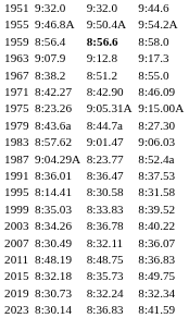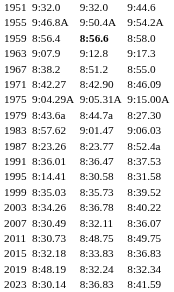 <table>
 <tr>
 <td>1951<br></td>
 <td></td>
 <td>9:32.0</td>
 <td></td>
 <td>9:32.0</td>
 <td></td>
 <td>9:44.6</td>
 </tr>
 <tr>
 <td>1955<br></td>
 <td></td>
 <td>9:46.8A</td>
 <td></td>
 <td>9:50.4A</td>
 <td></td>
 <td>9:54.2A</td>
 </tr>
 <tr>
 <td>1959<br></td>
 <td></td>
 <td>8:56.4</td>
 <td></td>
 <td><strong>8:56.6</strong></td>
 <td></td>
 <td>8:58.0</td>
 </tr>
 <tr>
 <td>1963<br></td>
 <td></td>
 <td>9:07.9</td>
 <td></td>
 <td>9:12.8</td>
 <td></td>
 <td>9:17.3</td>
 </tr>
 <tr>
 <td>1967<br></td>
 <td></td>
 <td>8:38.2</td>
 <td></td>
 <td>8:51.2</td>
 <td></td>
 <td>8:55.0</td>
 </tr>
 <tr>
 <td>1971<br></td>
 <td></td>
 <td>8:42.27</td>
 <td></td>
 <td>8:42.90</td>
 <td></td>
 <td>8:46.09</td>
 </tr>
 <tr>
 <td>1975<br></td>
 <td></td>
-<td>8:23.26</td>
+<td>9:04.29A</td>
 <td></td>
 <td>9:05.31A</td>
 <td></td>
 <td>9:15.00A</td>
 </tr>
 <tr>
 <td>1979<br></td>
 <td></td>
 <td>8:43.6a</td>
 <td></td>
 <td>8:44.7a</td>
 <td></td>
 <td>8:27.30</td>
 </tr>
 <tr>
 <td>1983<br></td>
 <td></td>
 <td>8:57.62</td>
 <td></td>
 <td>9:01.47</td>
 <td></td>
 <td>9:06.03</td>
 </tr>
 <tr>
 <td>1987<br></td>
 <td></td>
-<td>9:04.29A</td>
+<td>8:23.26</td>
 <td></td>
 <td>8:23.77</td>
 <td></td>
 <td>8:52.4a</td>
 </tr>
 <tr>
 <td>1991<br></td>
 <td></td>
 <td>8:36.01</td>
 <td></td>
 <td>8:36.47</td>
 <td></td>
 <td>8:37.53</td>
 </tr>
 <tr>
 <td>1995<br></td>
 <td></td>
 <td>8:14.41</td>
 <td></td>
 <td>8:30.58</td>
 <td></td>
 <td>8:31.58</td>
 </tr>
 <tr>
 <td>1999<br></td>
 <td></td>
 <td>8:35.03</td>
 <td></td>
-<td>8:33.83</td>
+<td>8:35.73</td>
 <td></td>
 <td>8:39.52</td>
 </tr>
 <tr>
 <td>2003<br></td>
 <td></td>
 <td>8:34.26</td>
 <td></td>
 <td>8:36.78</td>
 <td></td>
 <td>8:40.22</td>
 </tr>
 <tr>
 <td>2007<br></td>
 <td></td>
 <td>8:30.49</td>
 <td></td>
 <td>8:32.11</td>
 <td></td>
 <td>8:36.07</td>
 </tr>
 <tr>
 <td>2011<br></td>
 <td></td>
-<td>8:48.19</td>
+<td>8:30.73</td>
 <td></td>
 <td>8:48.75</td>
 <td></td>
-<td>8:36.83</td>
+<td>8:49.75</td>
 </tr>
 <tr>
 <td>2015<br></td>
 <td></td>
 <td>8:32.18</td>
 <td></td>
-<td>8:35.73</td>
+<td>8:33.83</td>
 <td></td>
-<td>8:49.75</td>
+<td>8:36.83</td>
 </tr>
 <tr>
 <td>2019<br></td>
 <td></td>
-<td>8:30.73</td>
+<td>8:48.19</td>
 <td></td>
 <td>8:32.24</td>
 <td></td>
 <td>8:32.34</td>
 </tr>
 <tr>
 <td>2023<br></td>
 <td></td>
 <td>8:30.14</td>
 <td></td>
 <td>8:36.83</td>
 <td></td>
 <td>8:41.59</td>
 </tr>
 </table>
